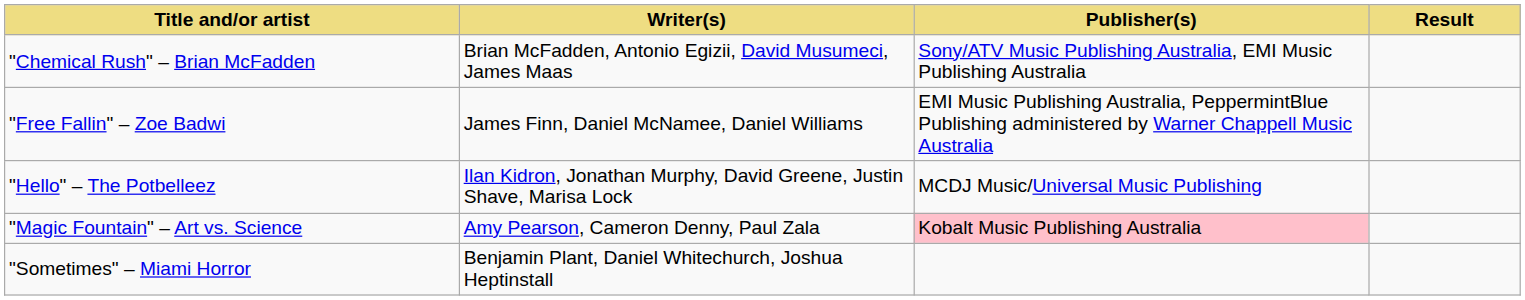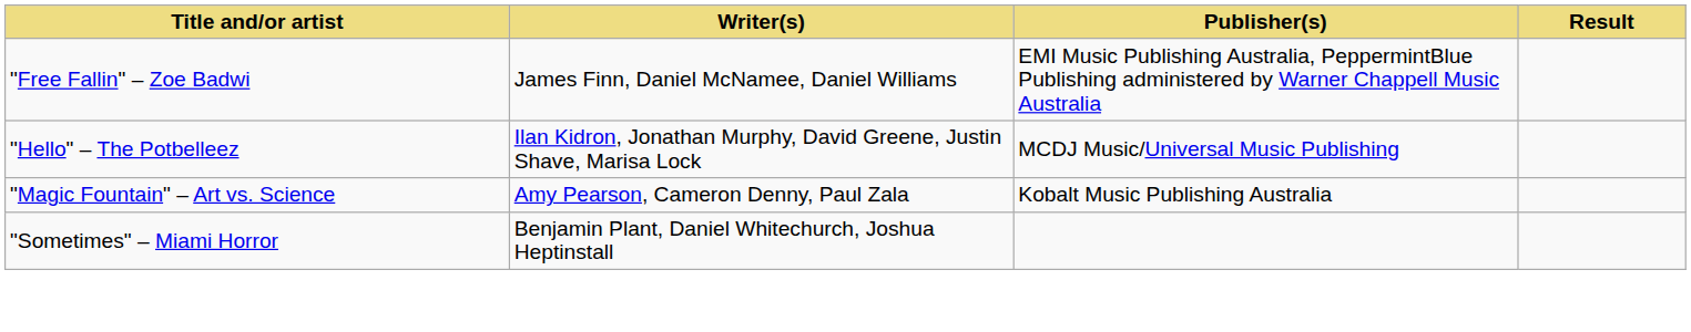 <table class="wikitable" width=100%>
 <tr>
 <th style="width:30%;background:#EEDD82;">Title and/or artist</th>
 <th style="width:30%;background:#EEDD82;">Writer(s)</th>
 <th style="width:30%;background:#EEDD82;">Publisher(s)</th>
 <th style="width:10%;background:#EEDD82;">Result</th>
-</tr>
-<tr>
-<td>"<a href='#'>Chemical Rush</a>" – <a href='#'>Brian McFadden</a></td>
-<td>Brian McFadden, Antonio Egizii, <a href='#'>David Musumeci</a>, James Maas</td>
-<td><a href='#'>Sony/ATV Music Publishing Australia</a>, EMI Music Publishing Australia</td>
-<td></td>
 </tr>
 <tr>
 <td>"<a href='#'>Free Fallin</a>" – <a href='#'>Zoe Badwi</a></td>
 <td>James Finn, Daniel McNamee, Daniel Williams</td>
 <td>EMI Music Publishing Australia, PeppermintBlue Publishing administered by <a href='#'>Warner Chappell Music Australia</a></td>
 <td></td>
 </tr>
 <tr>
 <td>"<a href='#'>Hello</a>" – <a href='#'>The Potbelleez</a></td>
 <td><a href='#'>Ilan Kidron</a>, Jonathan Murphy, David Greene, Justin Shave, Marisa Lock</td>
 <td>MCDJ Music/<a href='#'>Universal Music Publishing</a></td>
 <td></td>
 </tr>
 <tr>
 <td>"<a href='#'>Magic Fountain</a>" – <a href='#'>Art vs. Science</a></td>
 <td><a href='#'>Amy Pearson</a>, Cameron Denny, Paul Zala</td>
-<td style="background: pink;">Kobalt Music Publishing Australia</td>
+<td>Kobalt Music Publishing Australia</td>
 <td></td>
 </tr>
 <tr>
 <td>"Sometimes" – <a href='#'>Miami Horror</a></td>
 <td>Benjamin Plant, Daniel Whitechurch, Joshua Heptinstall</td>
 <td></td>
 <td></td>
 </tr>
 </table>
